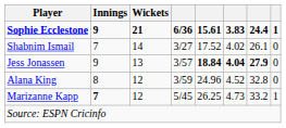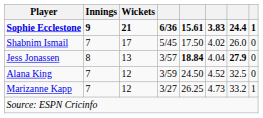 <table class="wikitable sortable">
 <tr>
 <th>Player</th>
 <th>Innings</th>
 <th>Wickets</th>
 <th></th>
 <th></th>
 <th></th>
 <th></th>
 <th></th>
 </tr>
 <tr>
 <td><strong> <a href='#'>Sophie Ecclestone</a></strong></td>
 <td><strong>9</strong></td>
 <td><strong>21</strong></td>
 <td><strong>6/36</strong></td>
 <td><strong>15.61</strong></td>
 <td><strong>3.83</strong></td>
 <td><strong>24.4</strong></td>
 <td><strong>1</strong></td>
 </tr>
 <tr>
 <td> <a href='#'>Shabnim Ismail</a></td>
 <td>7</td>
-<td>14</td>
-<td>3/27</td>
-<td>17.52</td>
+<td>17</td>
+<td>5/45</td>
+<td>17.50</td>
 <td>4.02</td>
-<td>26.1</td>
+<td>26.0</td>
 <td>0</td>
 </tr>
 <tr>
 <td> <a href='#'>Jess Jonassen</a></td>
-<td>9</td>
+<td>8</td>
 <td>13</td>
 <td>3/57</td>
 <td><strong>18.84</strong></td>
-<td><strong>4.04</strong></td>
+<td>4.04</td>
 <td><strong>27.9</strong></td>
 <td>0</td>
 </tr>
 <tr>
 <td> <a href='#'>Alana King</a></td>
-<td>8</td>
+<td>7</td>
 <td>12</td>
 <td>3/59</td>
-<td>24.96</td>
+<td>24.50</td>
 <td>4.52</td>
-<td>32.8</td>
+<td>32.5</td>
 <td>0</td>
 </tr>
 <tr>
 <td> <a href='#'>Marizanne Kapp</a></td>
-<td><strong>7</strong></td>
+<td>7</td>
 <td>12</td>
-<td>5/45</td>
+<td>3/27</td>
 <td>26.25</td>
 <td>4.73</td>
 <td>33.2</td>
 <td>1</td>
 </tr>
 <tr>
 <td colspan="9"><em>Source: ESPN Cricinfo</em></td>
 </tr>
 </table>
